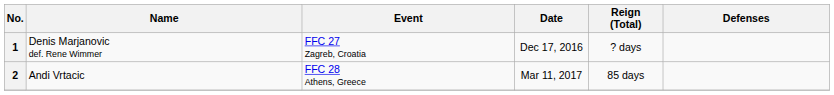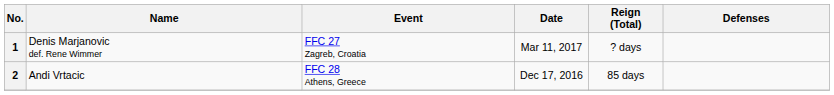 <table class="wikitable" style="width:99%;">
 <tr>
 <th style="width:2%;">No.</th>
 <th>Name</th>
 <th>Event</th>
 <th style="width:9%;">Date</th>
 <th style="width:9%;">Reign<br>(Total)</th>
 <th>Defenses</th>
 </tr>
 <tr>
 <th>1</th>
 <td> Denis Marjanovic<br><small>def. Rene Wimmer </small></td>
 <td><a href='#'>FFC 27</a><br><small>Zagreb, Croatia</small></td>
-<td style="text-align:center;">Dec 17, 2016</td>
+<td style="text-align:center;">Mar 11, 2017</td>
 <td style="text-align:center;">? days</td>
 <td></td>
 </tr>
 <tr>
 <th>2</th>
 <td> Andi Vrtacic</td>
 <td><a href='#'>FFC 28</a><br><small>Athens, Greece</small></td>
-<td style="text-align:center;">Mar 11, 2017</td>
+<td style="text-align:center;">Dec 17, 2016</td>
 <td style="text-align:center;">85 days</td>
 <td></td>
 </tr>
 <tr>
 </tr>
 </table>
